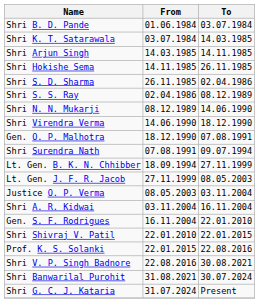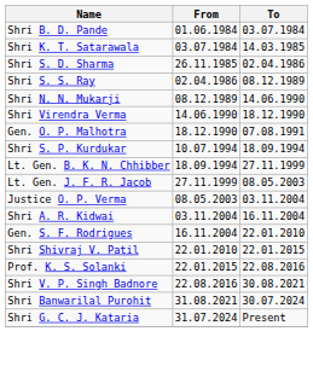 <table class="wikitable">
 <tr>
 <th>Name</th>
 <th>From</th>
 <th>To</th>
 </tr>
 <tr>
 <td>Shri <a href='#'>B. D. Pande</a></td>
 <td>01.06.1984</td>
 <td>03.07.1984</td>
 </tr>
 <tr>
 <td>Shri <a href='#'>K. T. Satarawala</a></td>
 <td>03.07.1984</td>
 <td>14.03.1985</td>
-</tr>
-<tr>
-<td>Shri <a href='#'>Arjun Singh</a></td>
-<td>14.03.1985</td>
-<td>14.11.1985</td>
-</tr>
-<tr>
-<td>Shri <a href='#'>Hokishe Sema</a></td>
-<td>14.11.1985</td>
-<td>26.11.1985</td>
 </tr>
 <tr>
 <td>Shri <a href='#'>S. D. Sharma</a></td>
 <td>26.11.1985</td>
 <td>02.04.1986</td>
 </tr>
 <tr>
 <td>Shri <a href='#'>S. S. Ray</a></td>
 <td>02.04.1986</td>
 <td>08.12.1989</td>
 </tr>
 <tr>
 <td>Shri <a href='#'>N. N. Mukarji</a></td>
 <td>08.12.1989</td>
 <td>14.06.1990</td>
 </tr>
 <tr>
 <td>Shri <a href='#'>Virendra Verma</a></td>
 <td>14.06.1990</td>
 <td>18.12.1990</td>
 </tr>
 <tr>
 <td>Gen. <a href='#'>O. P. Malhotra</a></td>
 <td>18.12.1990</td>
 <td>07.08.1991</td>
 </tr>
 <tr>
-<td>Shri <a href='#'>Surendra Nath</a></td>
-<td>07.08.1991</td>
-<td>09.07.1994</td>
+<td>Shri <a href='#'>S. P. Kurdukar</a></td>
+<td>10.07.1994</td>
+<td>18.09.1994</td>
 </tr>
 <tr>
 <td>Lt. Gen. <a href='#'>B. K. N. Chhibber</a></td>
 <td>18.09.1994</td>
 <td>27.11.1999</td>
 </tr>
 <tr>
 <td>Lt. Gen. <a href='#'>J. F. R. Jacob</a></td>
 <td>27.11.1999</td>
 <td>08.05.2003</td>
 </tr>
 <tr>
 <td>Justice <a href='#'>O. P. Verma</a></td>
 <td>08.05.2003</td>
 <td>03.11.2004</td>
 </tr>
 <tr>
 <td>Shri <a href='#'>A. R. Kidwai</a></td>
 <td>03.11.2004</td>
 <td>16.11.2004</td>
 </tr>
 <tr>
 <td>Gen. <a href='#'>S. F. Rodrigues</a></td>
 <td>16.11.2004</td>
 <td>22.01.2010</td>
 </tr>
 <tr>
 <td>Shri <a href='#'>Shivraj V. Patil</a></td>
 <td>22.01.2010</td>
 <td>22.01.2015</td>
 </tr>
 <tr>
 <td>Prof. <a href='#'>K. S. Solanki</a></td>
 <td>22.01.2015</td>
 <td>22.08.2016</td>
 </tr>
 <tr>
 <td>Shri <a href='#'>V. P. Singh Badnore</a></td>
 <td>22.08.2016</td>
 <td>30.08.2021</td>
 </tr>
 <tr>
 <td>Shri <a href='#'>Banwarilal Purohit</a></td>
 <td>31.08.2021</td>
 <td>30.07.2024</td>
 </tr>
 <tr>
 <td>Shri <a href='#'>G. C. J. Kataria</a></td>
 <td>31.07.2024</td>
 <td>Present</td>
 </tr>
 <tr>
 </tr>
 </table>
